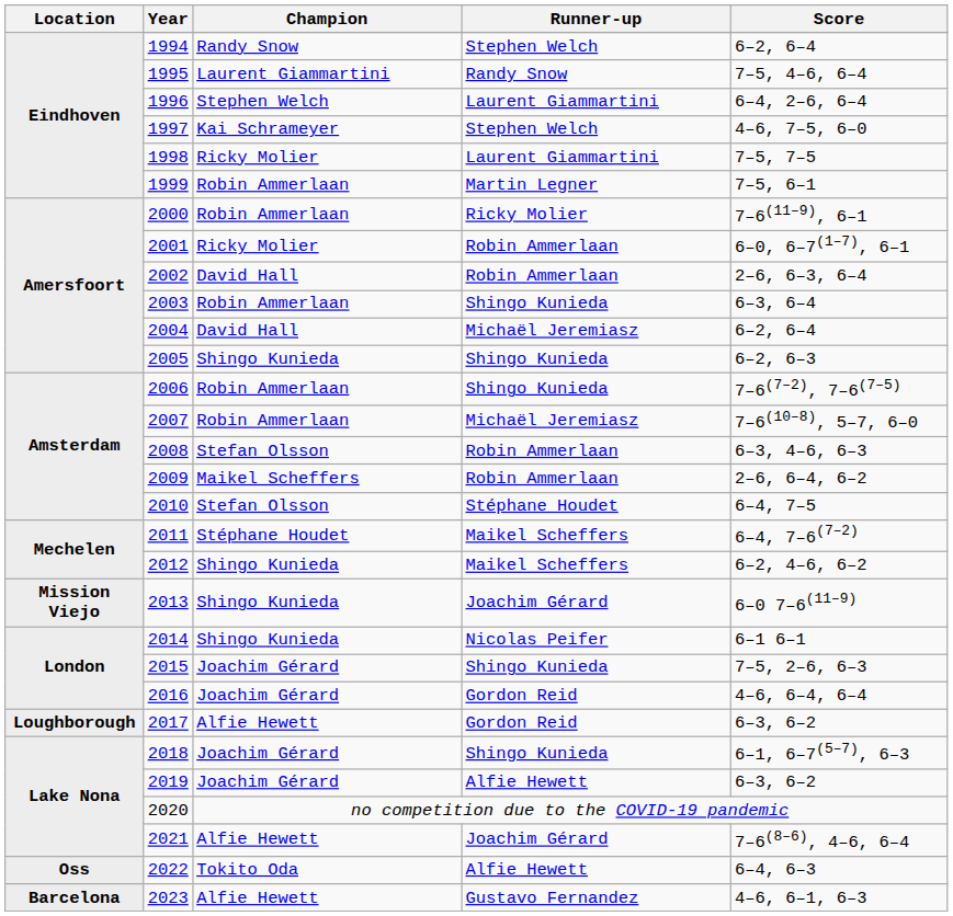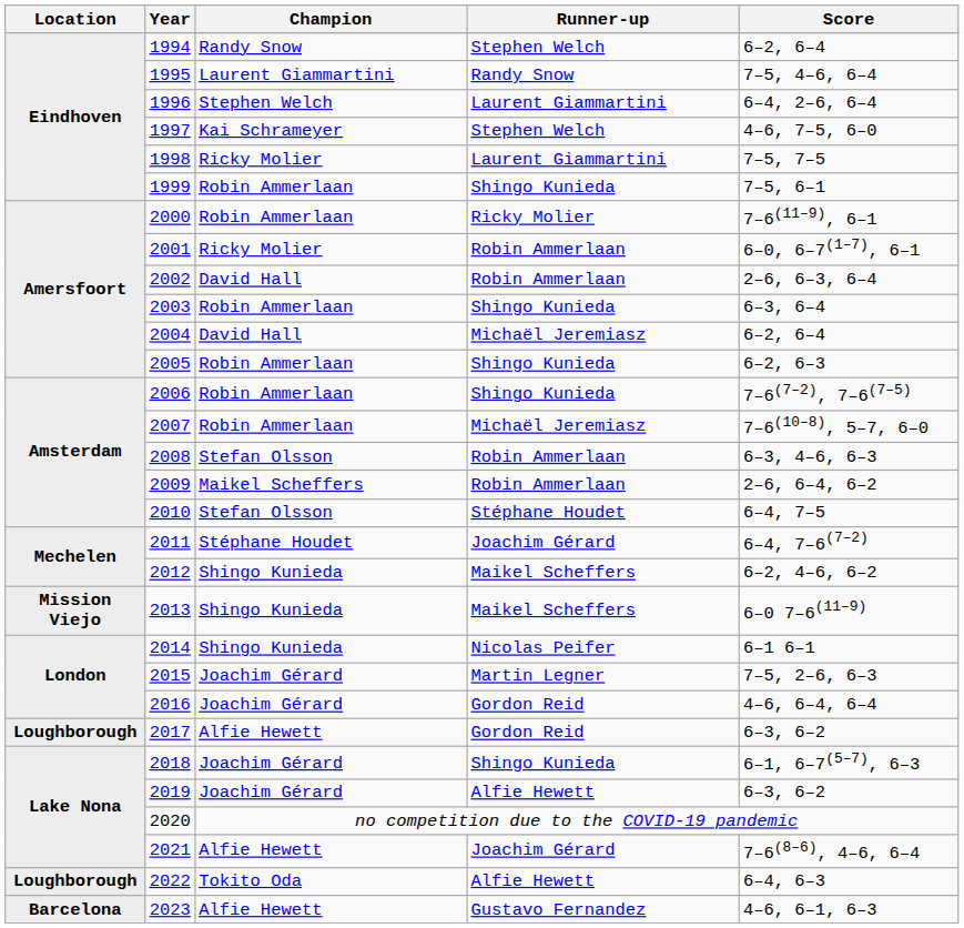 <table class="wikitable">
 <tr>
 <th style="width:100px;">Location</th>
 <th>Year</th>
 <th style="width:200px;">Champion</th>
 <th style="width:200px;">Runner-up</th>
 <th style="width:160px;">Score</th>
 </tr>
 <tr>
 <th rowspan="7" style="text-align:center; background:#ededed;"><strong>Eindhoven</strong></th>
 </tr>
 <tr>
 <td><a href='#'>1994</a></td>
 <td> <a href='#'>Randy Snow</a></td>
 <td> <a href='#'>Stephen Welch</a></td>
 <td>6–2, 6–4</td>
 </tr>
 <tr>
 <td><a href='#'>1995</a></td>
 <td> <a href='#'>Laurent Giammartini</a></td>
 <td> <a href='#'>Randy Snow</a></td>
 <td>7–5, 4–6, 6–4</td>
 </tr>
 <tr>
 <td><a href='#'>1996</a></td>
 <td> <a href='#'>Stephen Welch</a></td>
 <td> <a href='#'>Laurent Giammartini</a></td>
 <td>6–4, 2–6, 6–4</td>
 </tr>
 <tr>
 <td><a href='#'>1997</a></td>
 <td> <a href='#'>Kai Schrameyer</a></td>
 <td> <a href='#'>Stephen Welch</a></td>
 <td>4–6, 7–5, 6–0</td>
 </tr>
 <tr>
 <td><a href='#'>1998</a></td>
 <td> <a href='#'>Ricky Molier</a></td>
 <td> <a href='#'>Laurent Giammartini</a></td>
 <td>7–5, 7–5</td>
 </tr>
 <tr>
 <td><a href='#'>1999</a></td>
 <td> <a href='#'>Robin Ammerlaan</a></td>
-<td> <a href='#'>Martin Legner</a></td>
+<td> <a href='#'>Shingo Kunieda</a></td>
 <td>7–5, 6–1</td>
 </tr>
 <tr>
 <th rowspan="6" style="text-align:center; background:#ededed;"><strong>Amersfoort</strong></th>
 <td><a href='#'>2000</a></td>
 <td> <a href='#'>Robin Ammerlaan</a></td>
 <td> <a href='#'>Ricky Molier</a></td>
 <td>7–6<sup>(11–9)</sup>, 6–1</td>
 </tr>
 <tr>
 <td><a href='#'>2001</a></td>
 <td> <a href='#'>Ricky Molier</a></td>
 <td> <a href='#'>Robin Ammerlaan</a></td>
 <td>6–0, 6–7<sup>(1–7)</sup>, 6–1</td>
 </tr>
 <tr>
 <td><a href='#'>2002</a></td>
 <td> <a href='#'>David Hall</a></td>
 <td> <a href='#'>Robin Ammerlaan</a></td>
 <td>2–6, 6–3, 6–4</td>
 </tr>
 <tr>
 <td><a href='#'>2003</a></td>
 <td> <a href='#'>Robin Ammerlaan</a></td>
 <td> <a href='#'>Shingo Kunieda</a></td>
 <td>6–3, 6–4</td>
 </tr>
 <tr>
 <td><a href='#'>2004</a></td>
 <td> <a href='#'>David Hall</a></td>
 <td> <a href='#'>Michaël Jeremiasz</a></td>
 <td>6–2, 6–4</td>
 </tr>
 <tr>
 <td><a href='#'>2005</a></td>
-<td> <a href='#'>Shingo Kunieda</a></td>
+<td> <a href='#'>Robin Ammerlaan</a></td>
 <td> <a href='#'>Shingo Kunieda</a></td>
 <td>6–2, 6–3</td>
 </tr>
 <tr>
 <th rowspan="5" style="text-align:center; background:#ededed;"><strong>Amsterdam</strong></th>
 <td><a href='#'>2006</a></td>
 <td> <a href='#'>Robin Ammerlaan</a></td>
 <td> <a href='#'>Shingo Kunieda</a></td>
 <td>7–6<sup>(7–2)</sup>, 7–6<sup>(7–5)</sup></td>
 </tr>
 <tr>
 <td><a href='#'>2007</a></td>
 <td> <a href='#'>Robin Ammerlaan</a></td>
 <td> <a href='#'>Michaël Jeremiasz</a></td>
 <td>7–6<sup>(10–8)</sup>, 5–7, 6–0</td>
 </tr>
 <tr>
 <td><a href='#'>2008</a></td>
 <td> <a href='#'>Stefan Olsson</a></td>
 <td> <a href='#'>Robin Ammerlaan</a></td>
 <td>6–3, 4–6, 6–3</td>
 </tr>
 <tr>
 <td><a href='#'>2009</a></td>
 <td> <a href='#'>Maikel Scheffers</a></td>
 <td> <a href='#'>Robin Ammerlaan</a></td>
 <td>2–6, 6–4, 6–2</td>
 </tr>
 <tr>
 <td><a href='#'>2010</a></td>
 <td> <a href='#'>Stefan Olsson</a></td>
 <td> <a href='#'>Stéphane Houdet</a></td>
 <td>6–4, 7–5</td>
 </tr>
 <tr>
 <th rowspan="2" style="text-align:center; background:#ededed;"><strong>Mechelen</strong></th>
 <td><a href='#'>2011</a></td>
 <td> <a href='#'>Stéphane Houdet</a></td>
-<td> <a href='#'>Maikel Scheffers</a></td>
+<td> <a href='#'>Joachim Gérard</a></td>
 <td>6–4, 7–6<sup>(7–2)</sup></td>
 </tr>
 <tr>
 <td><a href='#'>2012</a></td>
 <td> <a href='#'>Shingo Kunieda</a></td>
 <td> <a href='#'>Maikel Scheffers</a></td>
 <td>6–2, 4–6, 6–2</td>
 </tr>
 <tr>
 <th style="text-align:center; background:#ededed;"><strong>Mission Viejo</strong></th>
 <td><a href='#'>2013</a></td>
 <td> <a href='#'>Shingo Kunieda</a></td>
-<td> <a href='#'>Joachim Gérard</a></td>
+<td> <a href='#'>Maikel Scheffers</a></td>
 <td>6–0 7–6<sup>(11–9)</sup></td>
 </tr>
 <tr>
 <th rowspan="3" style="text-align:center; background:#ededed;"><strong>London</strong></th>
 <td><a href='#'>2014</a></td>
 <td> <a href='#'>Shingo Kunieda</a></td>
 <td> <a href='#'>Nicolas Peifer</a></td>
 <td>6–1 6–1</td>
 </tr>
 <tr>
 <td><a href='#'>2015</a></td>
 <td> <a href='#'>Joachim Gérard</a></td>
-<td> <a href='#'>Shingo Kunieda</a></td>
+<td> <a href='#'>Martin Legner</a></td>
 <td>7–5, 2–6, 6–3</td>
 </tr>
 <tr>
 <td><a href='#'>2016</a></td>
 <td> <a href='#'>Joachim Gérard</a></td>
 <td> <a href='#'>Gordon Reid</a></td>
 <td>4–6, 6–4, 6–4</td>
 </tr>
 <tr>
 <th style="text-align:center; background:#ededed;"><strong>Loughborough</strong></th>
 <td><a href='#'>2017</a></td>
 <td> <a href='#'>Alfie Hewett</a></td>
 <td> <a href='#'>Gordon Reid</a></td>
 <td>6–3, 6–2</td>
 </tr>
 <tr>
 <th rowspan="4" style="text-align:center; background:#ededed;"><strong>Lake Nona</strong></th>
 <td><a href='#'>2018</a></td>
 <td> <a href='#'>Joachim Gérard</a></td>
 <td> <a href='#'>Shingo Kunieda</a></td>
 <td>6–1, 6–7<sup>(5–7)</sup>, 6–3</td>
 </tr>
 <tr>
 <td><a href='#'>2019</a></td>
 <td> <a href='#'>Joachim Gérard</a></td>
 <td> <a href='#'>Alfie Hewett</a></td>
 <td>6–3, 6–2</td>
 </tr>
 <tr>
 <td>2020</td>
 <td style="text-align:center" colspan=3><em>no competition due to the <a href='#'>COVID-19 pandemic</a></em></td>
 </tr>
 <tr>
 <td><a href='#'>2021</a></td>
 <td> <a href='#'>Alfie Hewett</a></td>
 <td> <a href='#'>Joachim Gérard</a></td>
 <td>7–6<sup>(8–6)</sup>, 4–6, 6–4</td>
 </tr>
 <tr>
-<th style="text-align:center; background:#ededed;"><strong>Oss</strong></th>
+<th style="text-align:center; background:#ededed;"><strong>Loughborough</strong></th>
 <td><a href='#'>2022</a></td>
 <td> <a href='#'>Tokito Oda</a></td>
 <td> <a href='#'>Alfie Hewett</a></td>
 <td>6–4, 6–3</td>
 </tr>
 <tr>
 <th style="text-align:center; background:#ededed;"><strong>Barcelona</strong></th>
 <td><a href='#'>2023</a></td>
 <td> <a href='#'>Alfie Hewett</a></td>
 <td> <a href='#'>Gustavo Fernandez</a></td>
 <td>4–6, 6–1, 6–3</td>
 </tr>
 </table>
